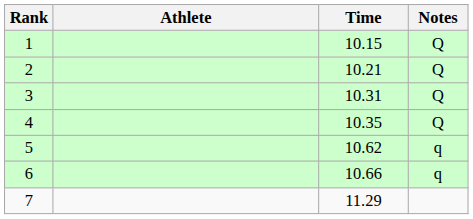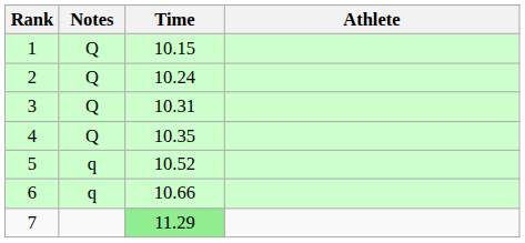 <table class="wikitable" style="text-align:center">
 <tr>
 <th width=40>Rank</th>
+<th width=50>Notes</th>
+<th width=80>Time</th>
 <th width=250>Athlete</th>
-<th width=80>Time</th>
-<th width=50>Notes</th>
 </tr>
 <tr bgcolor="ccffcc">
 <td>1</td>
+<td>Q</td>
+<td>10.15</td>
 <td align=left></td>
-<td>10.15</td>
-<td>Q</td>
 </tr>
 <tr bgcolor="ccffcc">
 <td>2</td>
+<td>Q</td>
+<td>10.24</td>
 <td align=left></td>
-<td>10.21</td>
-<td>Q</td>
 </tr>
 <tr bgcolor="ccffcc">
 <td>3</td>
+<td>Q</td>
+<td>10.31</td>
 <td align=left></td>
-<td>10.31</td>
-<td>Q</td>
 </tr>
 <tr bgcolor="ccffcc">
 <td>4</td>
+<td>Q</td>
+<td>10.35</td>
 <td align=left></td>
-<td>10.35</td>
-<td>Q</td>
 </tr>
 <tr bgcolor="ccffcc">
 <td>5</td>
+<td>q</td>
+<td>10.52</td>
 <td align=left></td>
-<td>10.62</td>
-<td>q</td>
 </tr>
 <tr bgcolor="ccffcc">
 <td>6</td>
+<td>q</td>
+<td>10.66</td>
 <td align=left></td>
-<td>10.66</td>
-<td>q</td>
 </tr>
 <tr>
 <td>7</td>
+<td></td>
+<td style="background: lightgreen;">11.29</td>
 <td align=left></td>
-<td>11.29</td>
-<td></td>
 </tr>
 </table>
